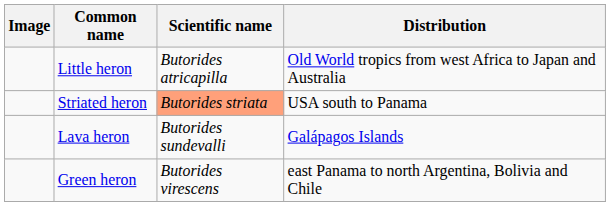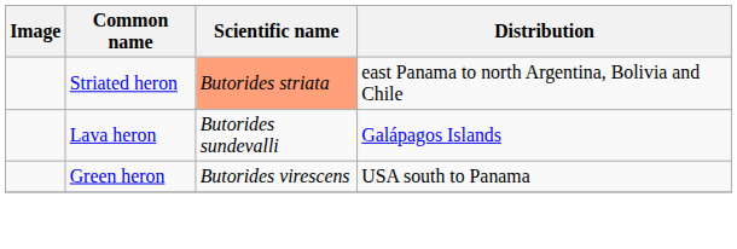 <table class="wikitable">
 <tr>
 <th>Image</th>
 <th>Common name</th>
 <th>Scientific name</th>
 <th>Distribution</th>
 </tr>
 <tr>
 <td></td>
-<td><a href='#'>Little heron</a></td>
-<td><em>Butorides atricapilla</em></td>
-<td><a href='#'>Old World</a> tropics from west Africa to Japan and Australia</td>
-</tr>
-<tr>
-<td></td>
 <td><a href='#'>Striated heron</a></td>
 <td style="background: lightsalmon;"><em>Butorides striata</em></td>
-<td>USA south to Panama</td>
+<td>east Panama to north Argentina, Bolivia and Chile</td>
 </tr>
 <tr>
 <td></td>
 <td><a href='#'>Lava heron</a></td>
 <td><em>Butorides sundevalli</em></td>
 <td><a href='#'>Galápagos Islands</a></td>
 </tr>
 <tr>
 <td></td>
 <td><a href='#'>Green heron</a></td>
 <td><em>Butorides virescens</em></td>
-<td>east Panama to north Argentina, Bolivia and Chile</td>
+<td>USA south to Panama</td>
 </tr>
 <tr>
 </tr>
 </table>
